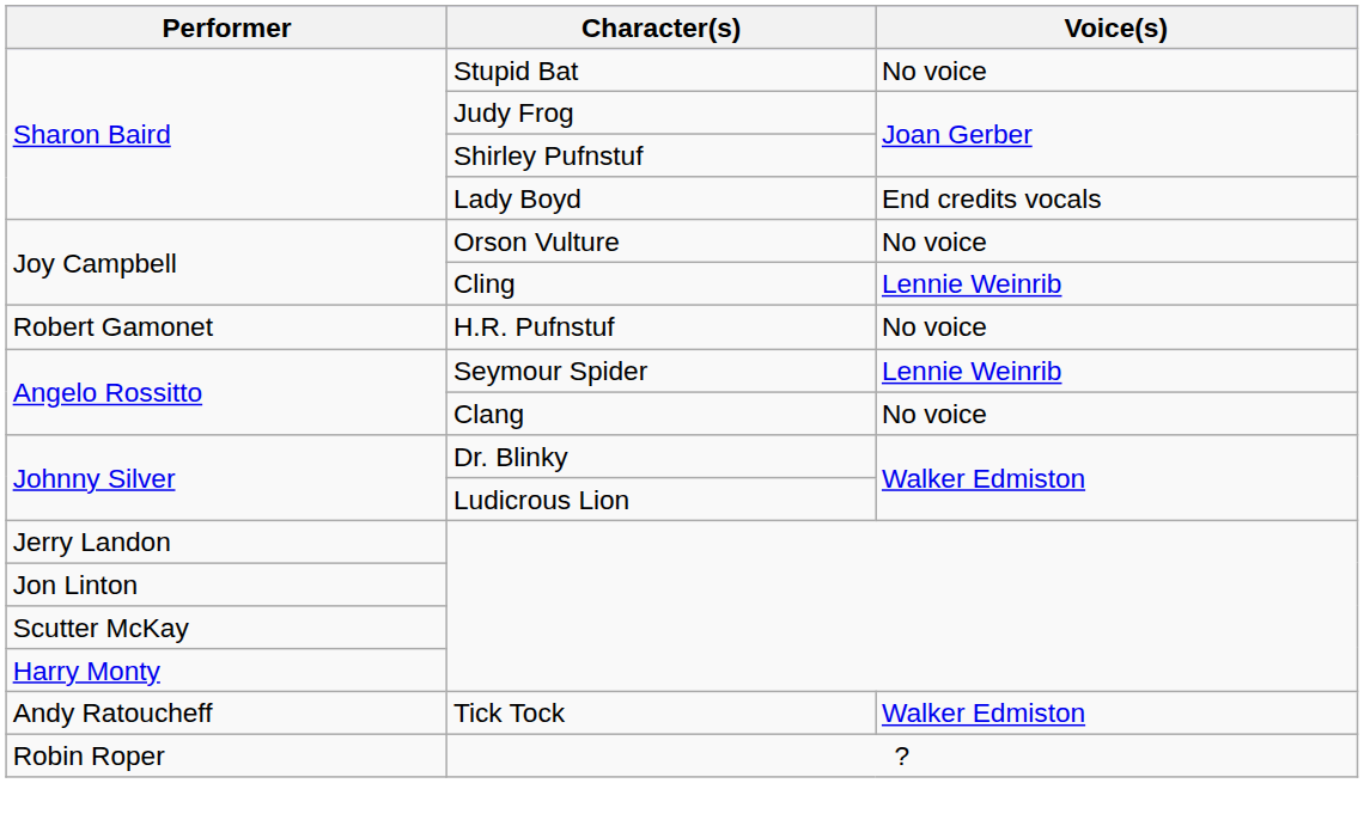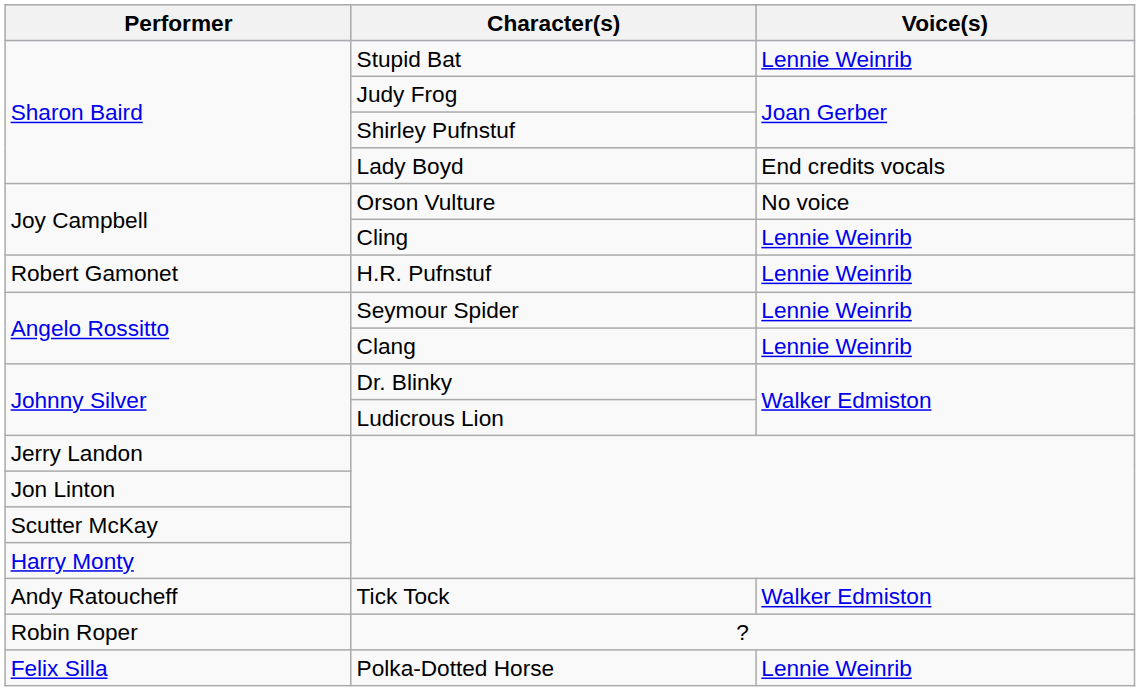 <table class="wikitable"  style="width:60%; margin:0.5em 0.5em 0.5em 1em; padding:0.5em; font-size:95%;">
 <tr style="background: #ccf;">
 <th>Performer</th>
 <th>Character(s)</th>
 <th>Voice(s)</th>
 </tr>
 <tr>
 <td rowspan="4"><a href='#'>Sharon Baird</a></td>
 <td>Stupid Bat</td>
-<td>No voice</td>
+<td><a href='#'>Lennie Weinrib</a></td>
 </tr>
 <tr>
 <td>Judy Frog</td>
 <td rowspan="2"><a href='#'>Joan Gerber</a></td>
 </tr>
 <tr>
 <td>Shirley Pufnstuf</td>
 </tr>
 <tr>
 <td>Lady Boyd</td>
 <td>End credits vocals</td>
 </tr>
 <tr>
 <td rowspan="2">Joy Campbell</td>
 <td>Orson Vulture</td>
 <td>No voice</td>
 </tr>
 <tr>
 <td>Cling</td>
 <td><a href='#'>Lennie Weinrib</a></td>
 </tr>
 <tr>
 <td>Robert Gamonet</td>
 <td>H.R. Pufnstuf</td>
-<td>No voice</td>
+<td><a href='#'>Lennie Weinrib</a></td>
 </tr>
 <tr>
 <td rowspan="2"><a href='#'>Angelo Rossitto</a></td>
 <td>Seymour Spider</td>
 <td><a href='#'>Lennie Weinrib</a></td>
 </tr>
 <tr>
 <td>Clang</td>
-<td>No voice</td>
+<td><a href='#'>Lennie Weinrib</a></td>
 </tr>
 <tr>
 <td rowspan="2"><a href='#'>Johnny Silver</a></td>
 <td>Dr. Blinky</td>
 <td rowspan="2"><a href='#'>Walker Edmiston</a></td>
 </tr>
 <tr>
 <td>Ludicrous Lion</td>
 </tr>
 <tr>
 <td>Jerry Landon</td>
 <td colspan="2" rowspan="4"></td>
 </tr>
 <tr>
 <td>Jon Linton</td>
 </tr>
 <tr>
 <td>Scutter McKay</td>
 </tr>
 <tr>
 <td><a href='#'>Harry Monty</a></td>
 </tr>
 <tr>
 <td>Andy Ratoucheff</td>
 <td>Tick Tock</td>
 <td><a href='#'>Walker Edmiston</a></td>
 </tr>
 <tr>
 <td>Robin Roper</td>
 <td colspan="2" style="text-align:center;">?</td>
 </tr>
+<tr>
+<td><a href='#'>Felix Silla</a></td>
+<td>Polka-Dotted Horse</td>
+<td><a href='#'>Lennie Weinrib</a></td>
+</tr>
 </table>
